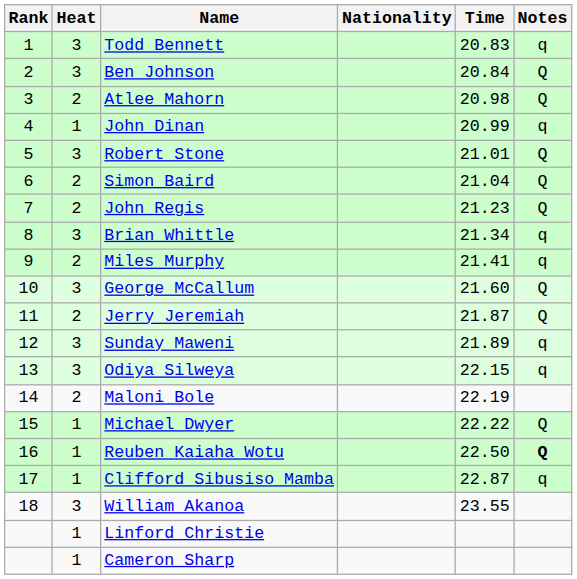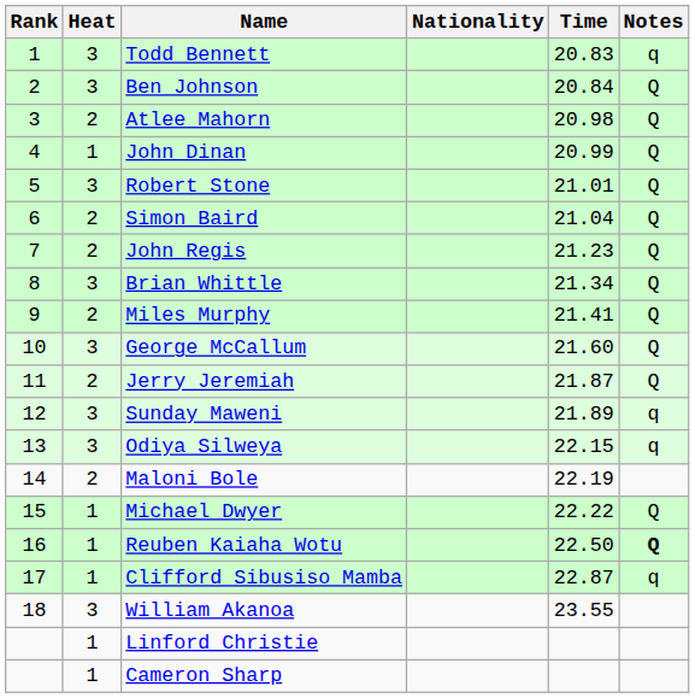 <table class="wikitable sortable" style="text-align:center">
 <tr>
 <th>Rank</th>
 <th>Heat</th>
 <th>Name</th>
 <th>Nationality</th>
 <th>Time</th>
 <th>Notes</th>
 </tr>
 <tr bgcolor=ccffcc>
 <td>1</td>
 <td>3</td>
 <td align=left><a href='#'>Todd Bennett</a></td>
 <td align=left></td>
 <td>20.83</td>
 <td>q</td>
 </tr>
 <tr bgcolor=ccffcc>
 <td>2</td>
 <td>3</td>
 <td align=left><a href='#'>Ben Johnson</a></td>
 <td align=left></td>
 <td>20.84</td>
 <td>Q</td>
 </tr>
 <tr bgcolor=ccffcc>
 <td>3</td>
 <td>2</td>
 <td align=left><a href='#'>Atlee Mahorn</a></td>
 <td align=left></td>
 <td>20.98</td>
 <td>Q</td>
 </tr>
 <tr bgcolor=ccffcc>
 <td>4</td>
 <td>1</td>
 <td align=left><a href='#'>John Dinan</a></td>
 <td align=left></td>
 <td>20.99</td>
-<td>q</td>
+<td>Q</td>
 </tr>
 <tr bgcolor=ccffcc>
 <td>5</td>
 <td>3</td>
 <td align=left><a href='#'>Robert Stone</a></td>
 <td align=left></td>
 <td>21.01</td>
 <td>Q</td>
 </tr>
 <tr bgcolor=ccffcc>
 <td>6</td>
 <td>2</td>
 <td align=left><a href='#'>Simon Baird</a></td>
 <td align=left></td>
 <td>21.04</td>
 <td>Q</td>
 </tr>
 <tr bgcolor=ccffcc>
 <td>7</td>
 <td>2</td>
 <td align=left><a href='#'>John Regis</a></td>
 <td align=left></td>
 <td>21.23</td>
 <td>Q</td>
 </tr>
 <tr bgcolor=ccffcc>
 <td>8</td>
 <td>3</td>
 <td align=left><a href='#'>Brian Whittle</a></td>
 <td align=left></td>
 <td>21.34</td>
-<td>q</td>
+<td>Q</td>
 </tr>
 <tr bgcolor=ccffcc>
 <td>9</td>
 <td>2</td>
 <td align=left><a href='#'>Miles Murphy</a></td>
 <td align=left></td>
 <td>21.41</td>
-<td>q</td>
+<td>Q</td>
 </tr>
 <tr bgcolor=ddffdd>
 <td>10</td>
 <td>3</td>
 <td align=left><a href='#'>George McCallum</a></td>
 <td align=left></td>
 <td>21.60</td>
 <td>Q</td>
 </tr>
 <tr bgcolor=ddffdd>
 <td>11</td>
 <td>2</td>
 <td align=left><a href='#'>Jerry Jeremiah</a></td>
 <td align=left></td>
 <td>21.87</td>
 <td>Q</td>
 </tr>
 <tr bgcolor=ddffdd>
 <td>12</td>
 <td>3</td>
 <td align=left><a href='#'>Sunday Maweni</a></td>
 <td align=left></td>
 <td>21.89</td>
 <td>q</td>
 </tr>
 <tr bgcolor=ddffdd>
 <td>13</td>
 <td>3</td>
 <td align=left><a href='#'>Odiya Silweya</a></td>
 <td align=left></td>
 <td>22.15</td>
 <td>q</td>
 </tr>
 <tr>
 <td>14</td>
 <td>2</td>
 <td align=left><a href='#'>Maloni Bole</a></td>
 <td align=left></td>
 <td>22.19</td>
 <td></td>
 </tr>
 <tr bgcolor=ccffcc>
 <td>15</td>
 <td>1</td>
 <td align=left><a href='#'>Michael Dwyer</a></td>
 <td align=left></td>
 <td>22.22</td>
 <td>Q</td>
 </tr>
 <tr bgcolor=ccffcc>
 <td>16</td>
 <td>1</td>
 <td align=left><a href='#'>Reuben Kaiaha Wotu</a></td>
 <td align=left></td>
 <td>22.50</td>
 <td><strong>Q</strong></td>
 </tr>
 <tr bgcolor=ccffcc>
 <td>17</td>
 <td>1</td>
 <td align=left><a href='#'>Clifford Sibusiso Mamba</a></td>
 <td align=left></td>
 <td>22.87</td>
 <td>q</td>
 </tr>
 <tr>
 <td>18</td>
 <td>3</td>
 <td align=left><a href='#'>William Akanoa</a></td>
 <td align=left></td>
 <td>23.55</td>
 <td></td>
 </tr>
 <tr>
 <td></td>
 <td>1</td>
 <td align=left><a href='#'>Linford Christie</a></td>
 <td align=left></td>
 <td></td>
 <td></td>
 </tr>
 <tr>
 <td></td>
 <td>1</td>
 <td align=left><a href='#'>Cameron Sharp</a></td>
 <td align=left></td>
 <td></td>
 <td></td>
 </tr>
 </table>
